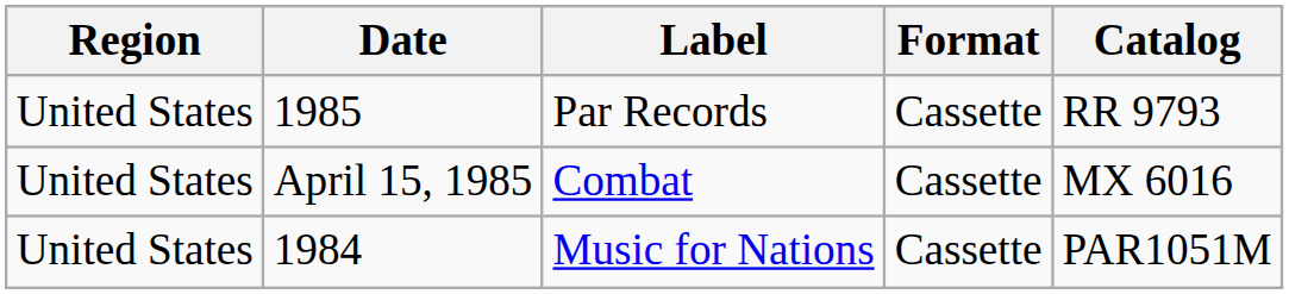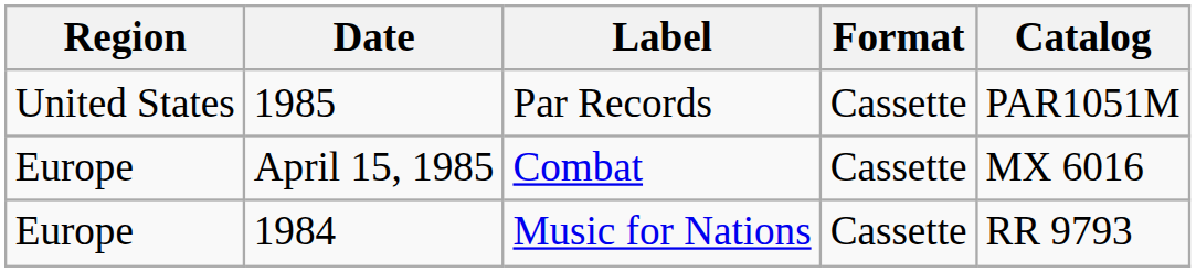 <table class="wikitable">
 <tr>
 <th>Region</th>
 <th>Date</th>
 <th>Label</th>
 <th>Format</th>
 <th>Catalog</th>
 </tr>
 <tr>
 <td>United States</td>
 <td>1985</td>
 <td>Par Records</td>
 <td>Cassette</td>
-<td>RR 9793</td>
+<td>PAR1051M</td>
 </tr>
 <tr>
-<td>United States</td>
+<td>Europe</td>
 <td>April 15, 1985</td>
 <td><a href='#'>Combat</a></td>
 <td>Cassette</td>
 <td>MX 6016</td>
 </tr>
 <tr>
-<td>United States</td>
+<td>Europe</td>
 <td>1984</td>
 <td><a href='#'>Music for Nations</a></td>
 <td>Cassette</td>
-<td>PAR1051M</td>
+<td>RR 9793</td>
 </tr>
 </table>
